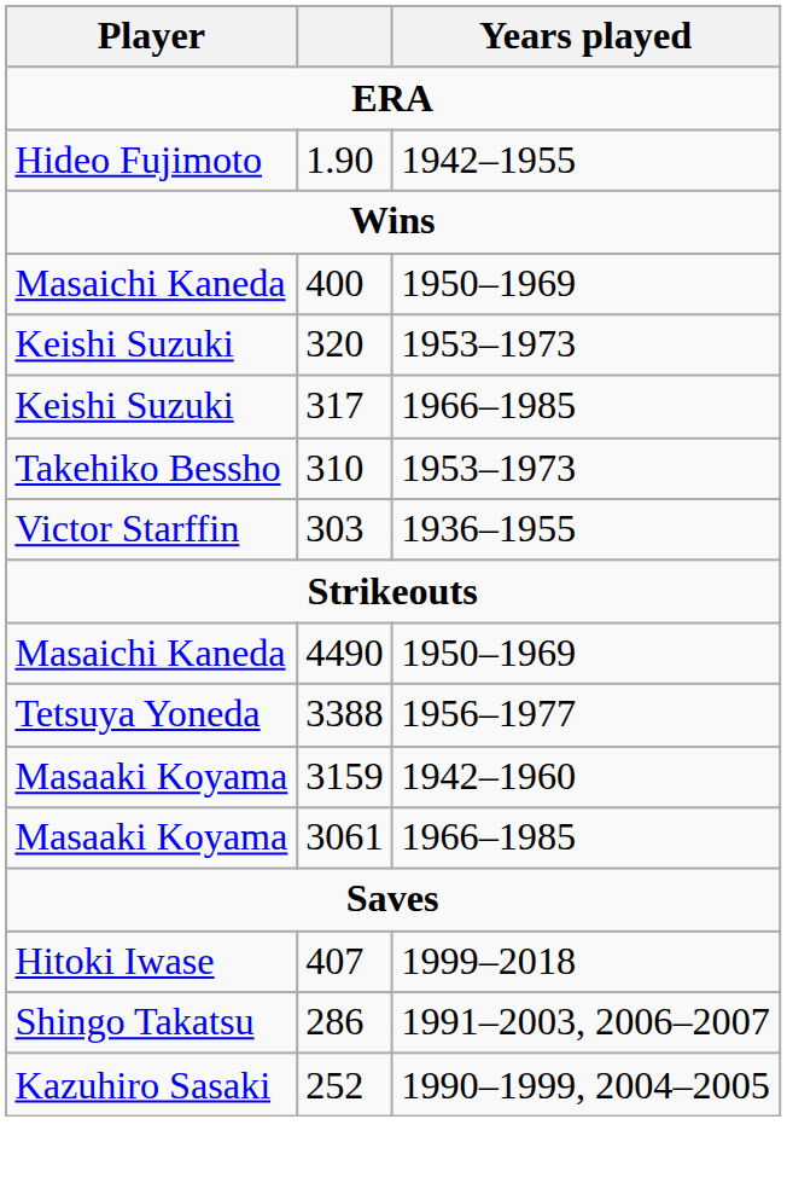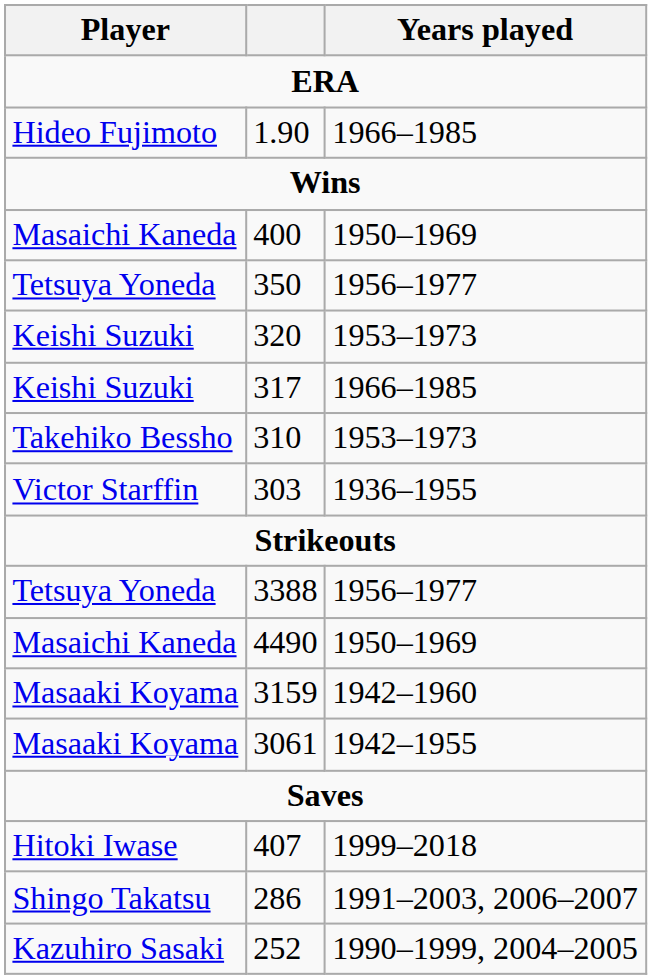 <table class="wikitable" style="clear: both;">
 <tr>
 <th>Player</th>
 <th></th>
 <th>Years played</th>
 </tr>
 <tr>
 <td colspan="3" style="text-align:center;"><strong>ERA</strong></td>
 </tr>
 <tr>
 <td> <a href='#'>Hideo Fujimoto</a></td>
 <td>1.90</td>
-<td>1942–1955</td>
+<td>1966–1985</td>
 </tr>
 <tr>
 <td colspan="3" style="text-align:center;"><strong>Wins</strong></td>
 </tr>
 <tr>
 <td> <a href='#'>Masaichi Kaneda</a></td>
 <td>400</td>
 <td>1950–1969</td>
+</tr>
+<tr>
+<td> <a href='#'>Tetsuya Yoneda</a></td>
+<td>350</td>
+<td>1956–1977</td>
 </tr>
 <tr>
 <td> <a href='#'>Keishi Suzuki</a></td>
 <td>320</td>
 <td>1953–1973</td>
 </tr>
 <tr>
 <td> <a href='#'>Keishi Suzuki</a></td>
 <td>317</td>
 <td>1966–1985</td>
 </tr>
 <tr>
 <td> <a href='#'>Takehiko Bessho</a></td>
 <td>310</td>
 <td>1953–1973</td>
 </tr>
 <tr>
 <td> <a href='#'>Victor Starffin</a></td>
 <td>303</td>
 <td>1936–1955</td>
 </tr>
 <tr>
 <td colspan="3" style="text-align:center;"><strong>Strikeouts</strong><br><small></small></td>
 </tr>
 <tr>
+<td> <a href='#'>Tetsuya Yoneda</a></td>
+<td>3388</td>
+<td>1956–1977</td>
+</tr>
+<tr>
 <td> <a href='#'>Masaichi Kaneda</a></td>
 <td>4490</td>
 <td>1950–1969</td>
-</tr>
-<tr>
-<td> <a href='#'>Tetsuya Yoneda</a></td>
-<td>3388</td>
-<td>1956–1977</td>
 </tr>
 <tr>
 <td> <a href='#'>Masaaki Koyama</a></td>
 <td>3159</td>
 <td>1942–1960</td>
 </tr>
 <tr>
 <td> <a href='#'>Masaaki Koyama</a></td>
 <td>3061</td>
-<td>1966–1985</td>
+<td>1942–1955</td>
 </tr>
 <tr>
 <td colspan="3" style="text-align:center;"><strong>Saves</strong></td>
 </tr>
 <tr>
 <td> <a href='#'>Hitoki Iwase</a></td>
 <td>407</td>
 <td>1999–2018</td>
 </tr>
 <tr>
 <td> <a href='#'>Shingo Takatsu</a></td>
 <td>286</td>
 <td>1991–2003, 2006–2007</td>
 </tr>
 <tr>
 <td> <a href='#'>Kazuhiro Sasaki</a></td>
 <td>252</td>
 <td>1990–1999, 2004–2005</td>
 </tr>
 </table>
